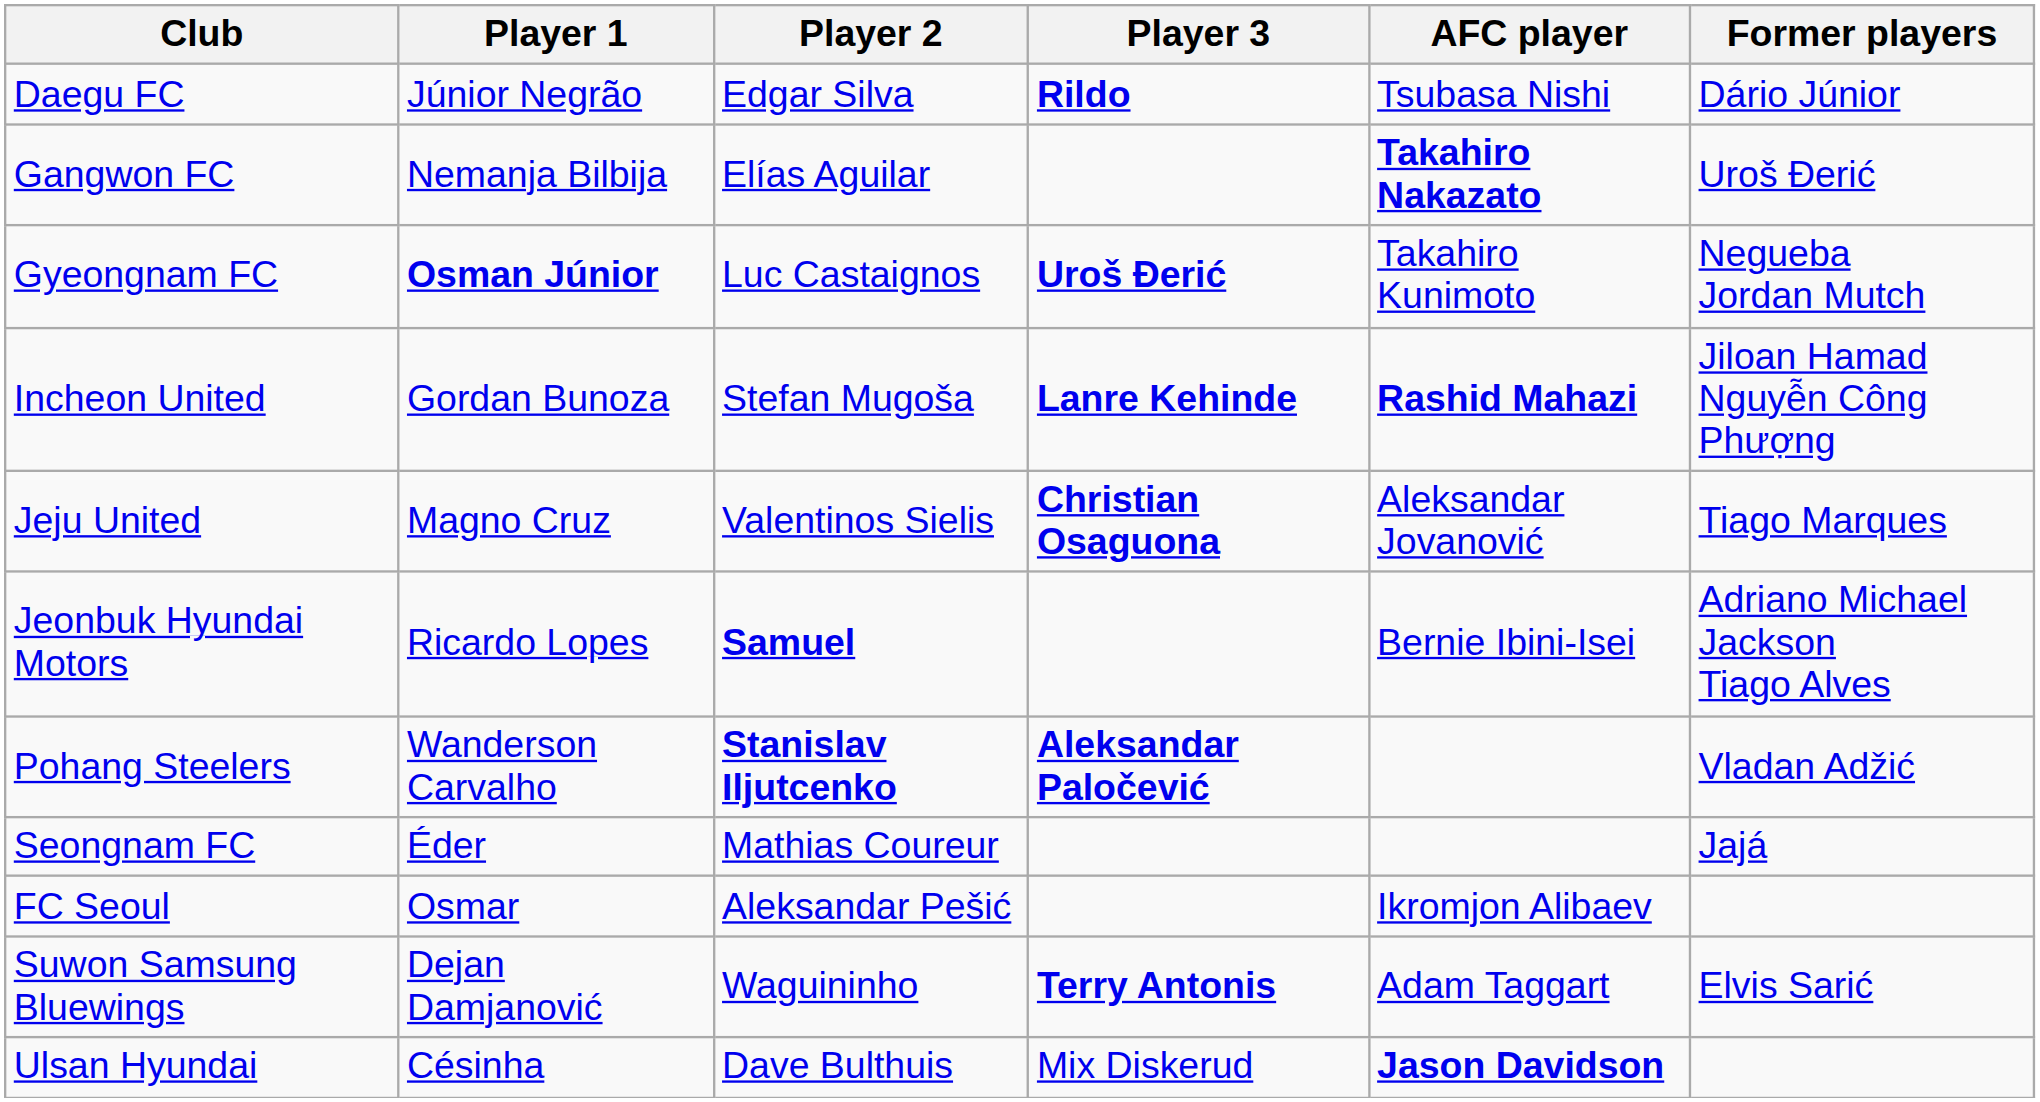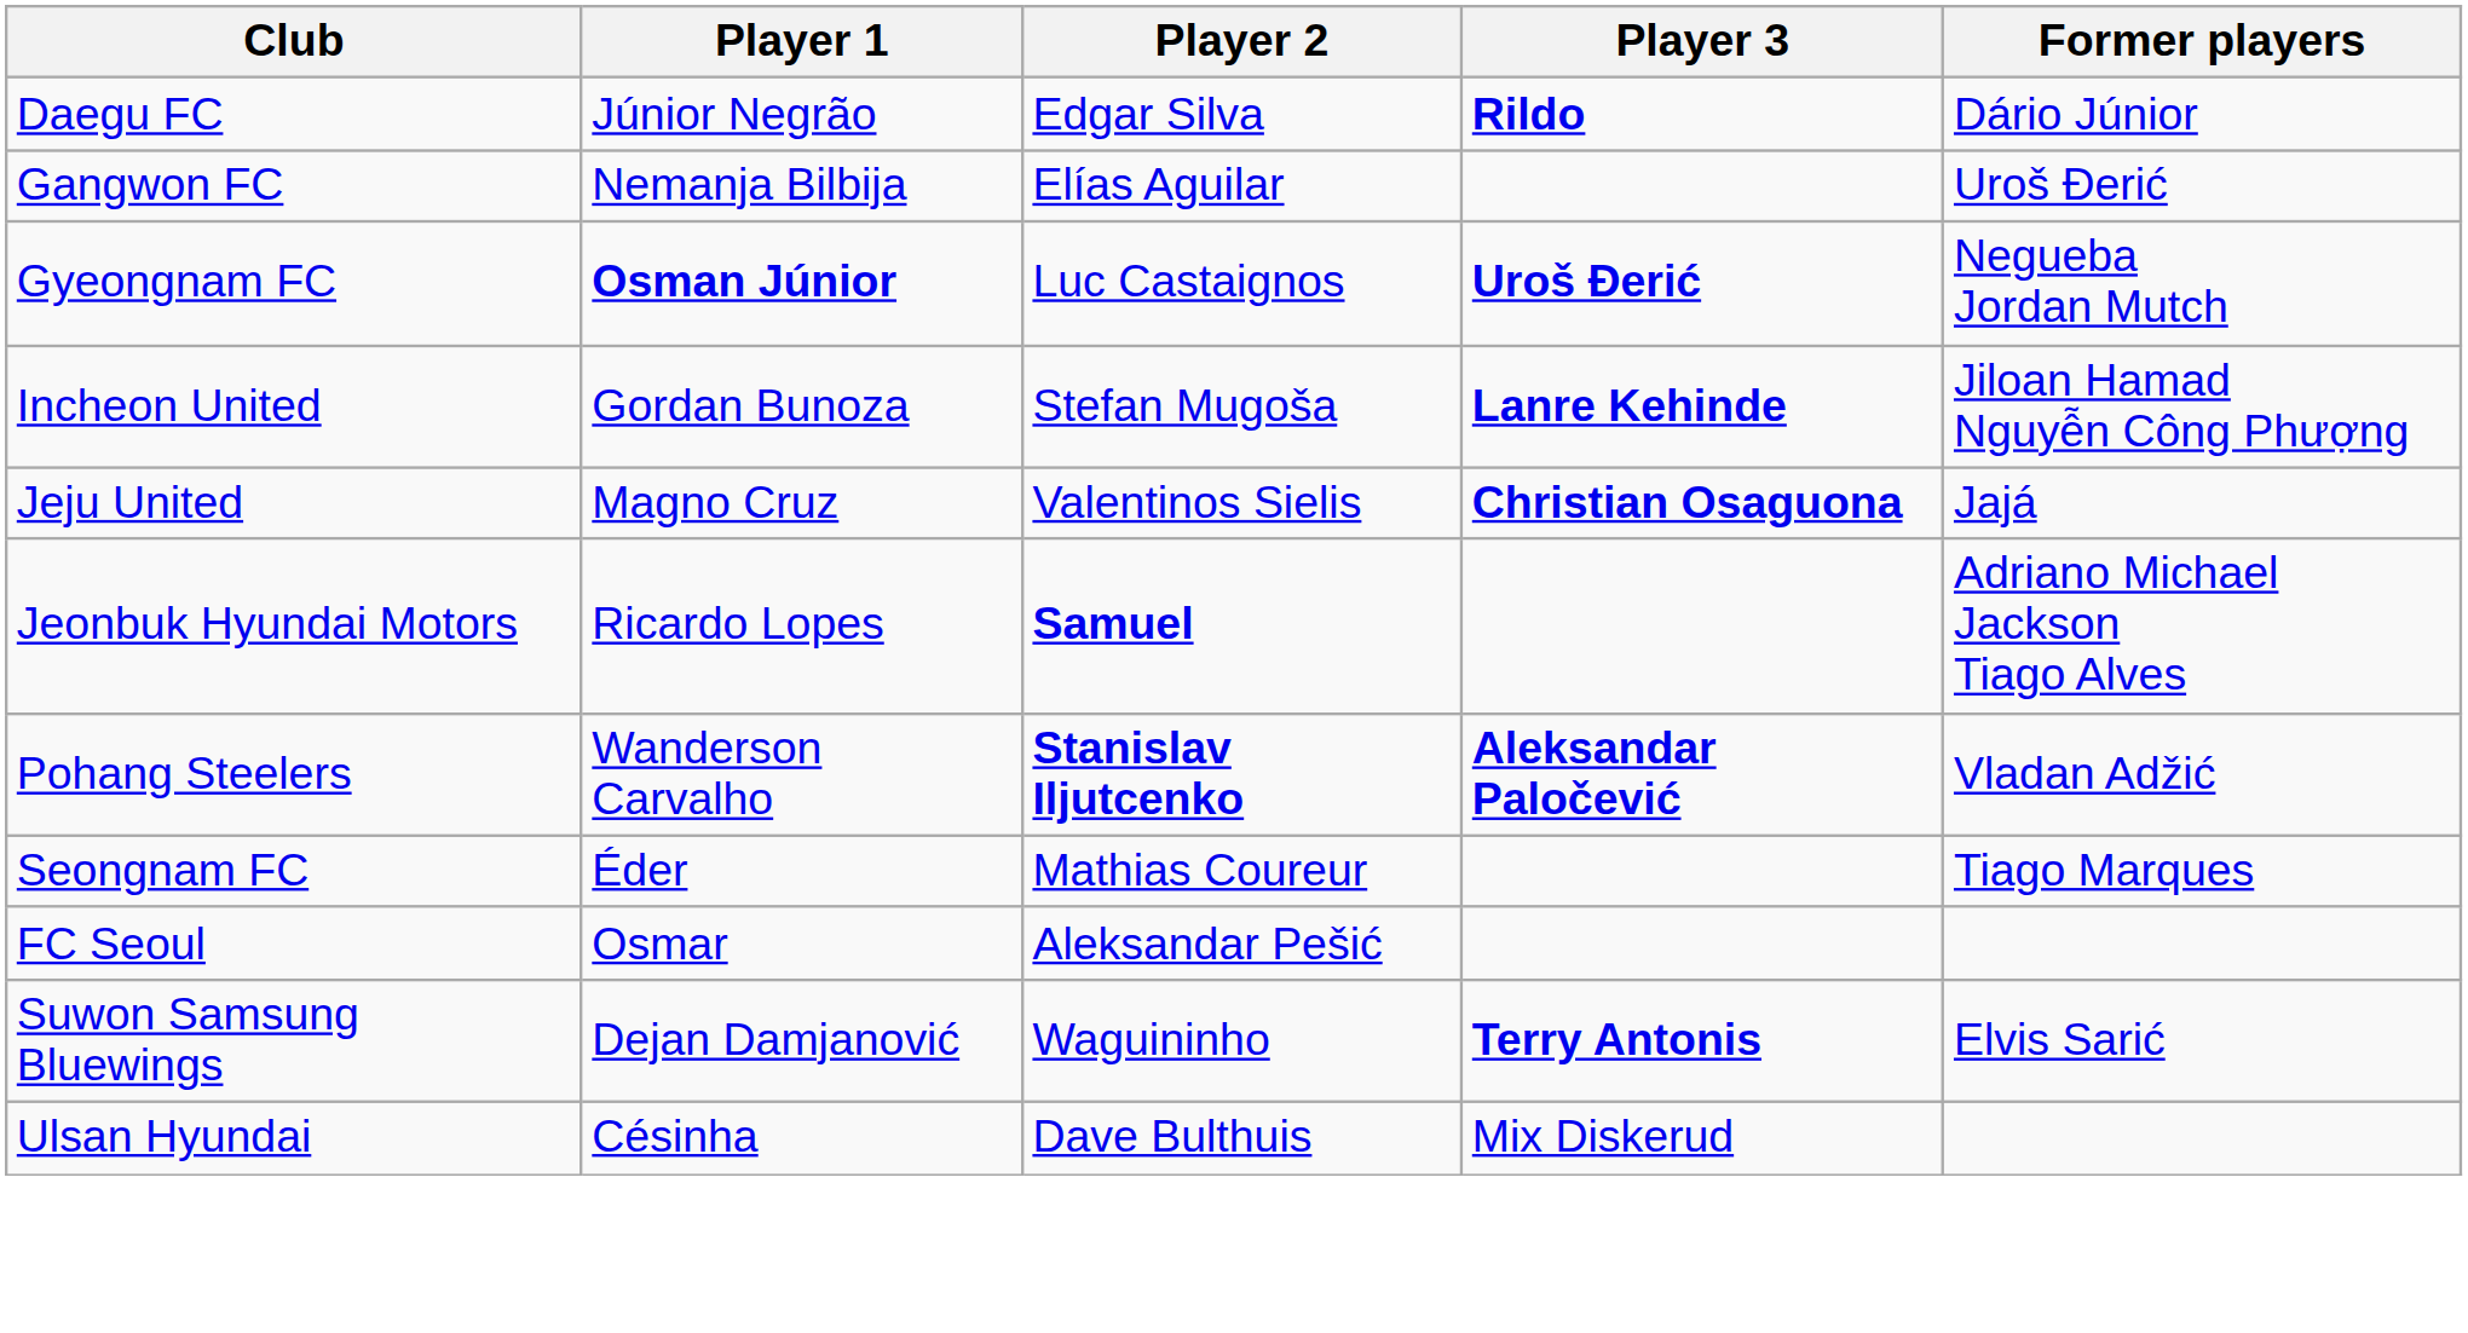 <table class="wikitable">
 <tr>
 <th>Club</th>
 <th>Player 1</th>
 <th>Player 2</th>
 <th>Player 3</th>
-<th>AFC player</th>
 <th>Former players</th>
 </tr>
 <tr>
 <td><a href='#'>Daegu FC</a></td>
 <td> <a href='#'>Júnior Negrão</a></td>
 <td> <a href='#'>Edgar Silva</a></td>
 <td> <strong><a href='#'>Rildo</a></strong></td>
-<td> <a href='#'>Tsubasa Nishi</a></td>
 <td> <a href='#'>Dário Júnior</a></td>
 </tr>
 <tr>
 <td><a href='#'>Gangwon FC</a></td>
 <td> <a href='#'>Nemanja Bilbija</a></td>
 <td> <a href='#'>Elías Aguilar</a></td>
 <td></td>
-<td> <strong><a href='#'>Takahiro Nakazato</a></strong></td>
 <td> <a href='#'>Uroš Đerić</a></td>
 </tr>
 <tr>
 <td><a href='#'>Gyeongnam FC</a></td>
 <td> <strong><a href='#'>Osman Júnior</a></strong></td>
 <td> <a href='#'>Luc Castaignos</a></td>
 <td> <strong><a href='#'>Uroš Đerić</a></strong></td>
-<td> <a href='#'>Takahiro Kunimoto</a></td>
 <td> <a href='#'>Negueba</a> <br>  <a href='#'>Jordan Mutch</a></td>
 </tr>
 <tr>
 <td><a href='#'>Incheon United</a></td>
 <td> <a href='#'>Gordan Bunoza</a></td>
 <td> <a href='#'>Stefan Mugoša</a></td>
 <td> <strong><a href='#'>Lanre Kehinde</a></strong></td>
-<td> <strong><a href='#'>Rashid Mahazi</a></strong></td>
 <td> <a href='#'>Jiloan Hamad</a> <br>  <a href='#'>Nguyễn Công Phượng</a></td>
 </tr>
 <tr>
 <td><a href='#'>Jeju United</a></td>
 <td> <a href='#'>Magno Cruz</a></td>
 <td> <a href='#'>Valentinos Sielis</a></td>
 <td> <strong><a href='#'>Christian Osaguona</a></strong></td>
-<td> <a href='#'>Aleksandar Jovanović</a></td>
-<td> <a href='#'>Tiago Marques</a></td>
+<td> <a href='#'>Jajá</a></td>
 </tr>
 <tr>
 <td><a href='#'>Jeonbuk Hyundai Motors</a></td>
 <td> <a href='#'>Ricardo Lopes</a></td>
 <td> <strong><a href='#'>Samuel</a></strong></td>
 <td></td>
-<td> <a href='#'>Bernie Ibini-Isei</a></td>
 <td> <a href='#'>Adriano Michael Jackson</a> <br>  <a href='#'>Tiago Alves</a></td>
 </tr>
 <tr>
 <td><a href='#'>Pohang Steelers</a></td>
 <td> <a href='#'>Wanderson Carvalho</a></td>
 <td> <strong><a href='#'>Stanislav Iljutcenko</a></strong></td>
 <td> <strong><a href='#'>Aleksandar Paločević</a></strong></td>
-<td></td>
 <td> <a href='#'>Vladan Adžić</a></td>
 </tr>
 <tr>
 <td><a href='#'>Seongnam FC</a></td>
 <td> <a href='#'>Éder</a></td>
 <td> <a href='#'>Mathias Coureur</a></td>
 <td></td>
-<td></td>
-<td> <a href='#'>Jajá</a></td>
+<td> <a href='#'>Tiago Marques</a></td>
 </tr>
 <tr>
 <td><a href='#'>FC Seoul</a></td>
 <td> <a href='#'>Osmar</a></td>
 <td> <a href='#'>Aleksandar Pešić</a></td>
 <td></td>
-<td> <a href='#'>Ikromjon Alibaev</a></td>
 <td></td>
 </tr>
 <tr>
 <td><a href='#'>Suwon Samsung Bluewings</a></td>
 <td> <a href='#'>Dejan Damjanović</a></td>
 <td> <a href='#'>Waguininho</a></td>
 <td> <strong><a href='#'>Terry Antonis</a></strong></td>
-<td> <a href='#'>Adam Taggart</a></td>
 <td> <a href='#'>Elvis Sarić</a></td>
 </tr>
 <tr>
 <td><a href='#'>Ulsan Hyundai</a></td>
 <td> <a href='#'>Césinha</a></td>
 <td> <a href='#'>Dave Bulthuis</a></td>
 <td> <a href='#'>Mix Diskerud</a></td>
-<td> <strong><a href='#'>Jason Davidson</a></strong></td>
 <td></td>
 </tr>
 </table>
